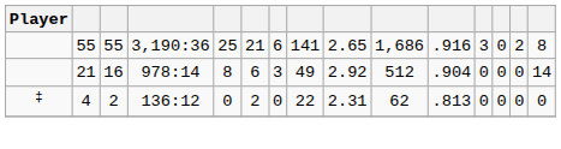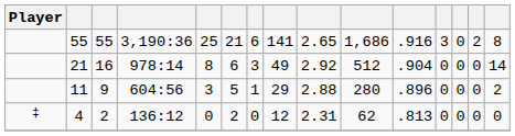 <table class="wikitable sortable" style="text-align:center;">
 <tr>
 <th>Player</th>
 <th></th>
 <th></th>
 <th></th>
 <th></th>
 <th></th>
 <th></th>
 <th></th>
 <th></th>
 <th></th>
 <th></th>
 <th></th>
 <th></th>
 <th></th>
 <th></th>
 </tr>
 <tr>
 <td></td>
 <td>55</td>
 <td>55</td>
 <td>3,190:36</td>
 <td>25</td>
 <td>21</td>
 <td>6</td>
 <td>141</td>
 <td>2.65</td>
 <td>1,686</td>
 <td>.916</td>
 <td>3</td>
 <td>0</td>
 <td>2</td>
 <td>8</td>
 </tr>
 <tr>
 <td></td>
 <td>21</td>
 <td>16</td>
 <td>978:14</td>
 <td>8</td>
 <td>6</td>
 <td>3</td>
 <td>49</td>
 <td>2.92</td>
 <td>512</td>
 <td>.904</td>
 <td>0</td>
 <td>0</td>
 <td>0</td>
 <td>14</td>
 </tr>
 <tr>
+<td></td>
+<td>11</td>
+<td>9</td>
+<td>604:56</td>
+<td>3</td>
+<td>5</td>
+<td>1</td>
+<td>29</td>
+<td>2.88</td>
+<td>280</td>
+<td>.896</td>
+<td>0</td>
+<td>0</td>
+<td>0</td>
+<td>2</td>
+</tr>
+<tr>
 <td><sup>‡</sup></td>
 <td>4</td>
 <td>2</td>
 <td>136:12</td>
 <td>0</td>
 <td>2</td>
 <td>0</td>
-<td>22</td>
+<td>12</td>
 <td>2.31</td>
 <td>62</td>
 <td>.813</td>
 <td>0</td>
 <td>0</td>
 <td>0</td>
 <td>0</td>
 </tr>
 <tr>
 </tr>
 </table>
